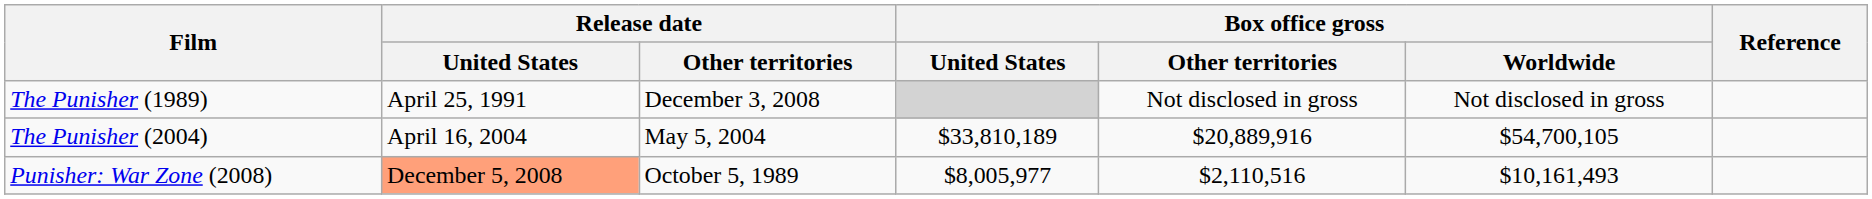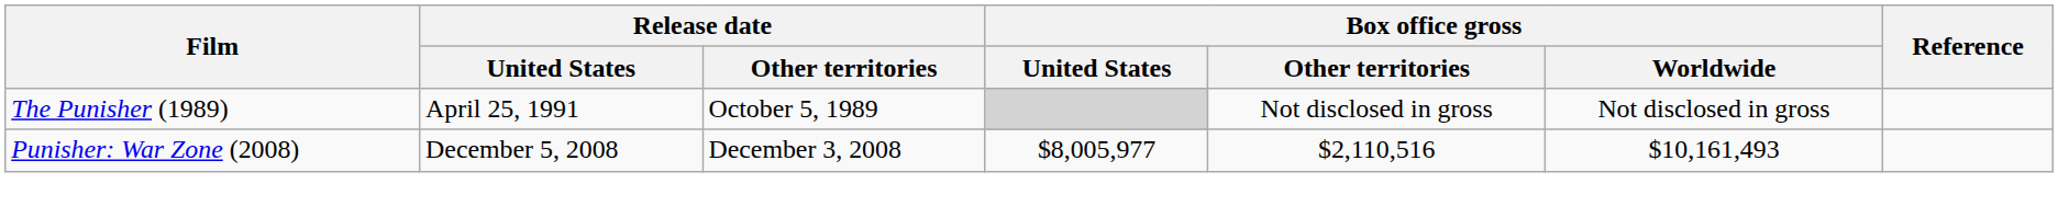 <table class="wikitable" width=99% border"1">
 <tr>
 <th rowspan="2">Film</th>
 <th colspan="2">Release date</th>
 <th colspan="3">Box office gross</th>
 <th rowspan="2">Reference</th>
 </tr>
 <tr>
 <th>United States</th>
 <th>Other territories</th>
 <th>United States</th>
 <th>Other territories</th>
 <th>Worldwide</th>
 </tr>
 <tr>
 <td><em><a href='#'>The Punisher</a></em> (1989)</td>
 <td>April 25, 1991</td>
-<td>December 3, 2008</td>
+<td>October 5, 1989</td>
 <td style="background-color:lightgrey;"></td>
 <td align="center">Not disclosed in gross</td>
 <td align="center">Not disclosed in gross</td>
 <td align="center"></td>
 </tr>
 <tr>
-<td><em><a href='#'>The Punisher</a></em> (2004)</td>
-<td>April 16, 2004</td>
-<td>May 5, 2004</td>
-<td align="center">$33,810,189</td>
-<td align="center">$20,889,916</td>
-<td align="center">$54,700,105</td>
-<td align="center"></td>
-</tr>
-<tr>
 <td><em><a href='#'>Punisher: War Zone</a></em> (2008)</td>
-<td style="background: lightsalmon;">December 5, 2008</td>
-<td>October 5, 1989</td>
+<td>December 5, 2008</td>
+<td>December 3, 2008</td>
 <td align="center">$8,005,977</td>
 <td align="center">$2,110,516</td>
 <td align="center">$10,161,493</td>
 <td align="center"></td>
 </tr>
 </table>
